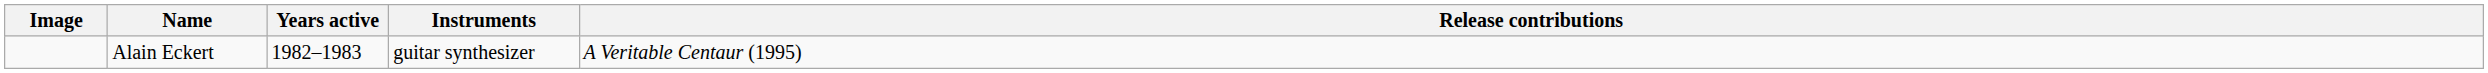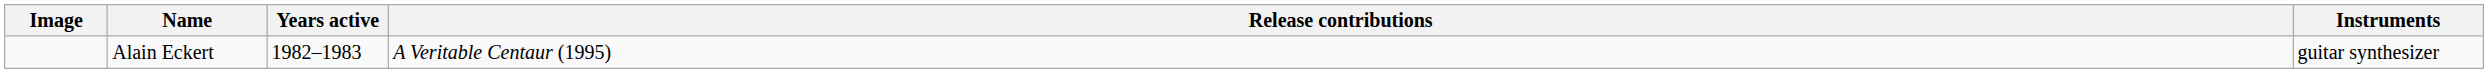 <table class="wikitable" border="1" width="100%">
 <tr>
 <th width="75">Image</th>
 <th width="120">Name</th>
 <th width="90">Years active</th>
+<th>Release contributions</th>
 <th width="145">Instruments</th>
-<th>Release contributions</th>
 </tr>
 <tr>
 <td></td>
 <td>Alain Eckert</td>
 <td>1982–1983</td>
+<td><em>A Veritable Centaur</em> (1995)</td>
 <td>guitar synthesizer</td>
-<td><em>A Veritable Centaur</em> (1995)</td>
 </tr>
 </table>
